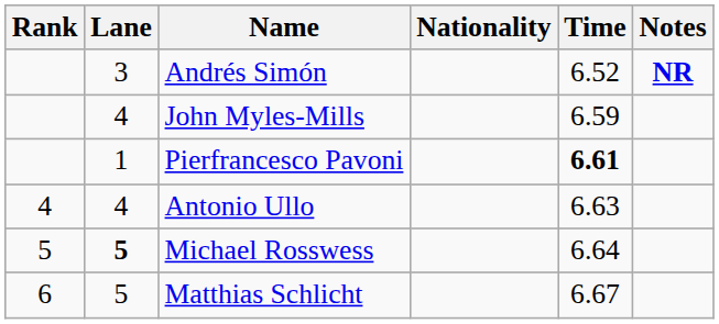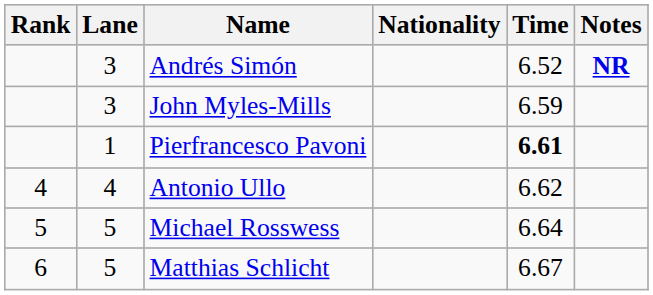 <table class="wikitable sortable" style="text-align:center">
 <tr>
 <th>Rank</th>
 <th>Lane</th>
 <th>Name</th>
 <th>Nationality</th>
 <th>Time</th>
 <th>Notes</th>
 </tr>
 <tr>
 <td></td>
 <td>3</td>
 <td align="left"><a href='#'>Andrés Simón</a></td>
 <td align=left></td>
 <td>6.52</td>
 <td><strong><a href='#'>NR</a></strong></td>
 </tr>
 <tr>
 <td></td>
-<td>4</td>
+<td>3</td>
 <td align="left"><a href='#'>John Myles-Mills</a></td>
 <td align=left></td>
 <td>6.59</td>
 <td></td>
 </tr>
 <tr>
 <td></td>
 <td>1</td>
 <td align="left"><a href='#'>Pierfrancesco Pavoni</a></td>
 <td align=left></td>
 <td><strong>6.61</strong></td>
 <td></td>
 </tr>
 <tr>
 <td>4</td>
 <td>4</td>
 <td align="left"><a href='#'>Antonio Ullo</a></td>
 <td align=left></td>
-<td>6.63</td>
+<td>6.62</td>
 <td></td>
 </tr>
 <tr>
 <td>5</td>
-<td><strong>5</strong></td>
+<td>5</td>
 <td align="left"><a href='#'>Michael Rosswess</a></td>
 <td align=left></td>
 <td>6.64</td>
 <td></td>
 </tr>
 <tr>
 <td>6</td>
 <td>5</td>
 <td align="left"><a href='#'>Matthias Schlicht</a></td>
 <td align=left></td>
 <td>6.67</td>
 <td></td>
 </tr>
 </table>
